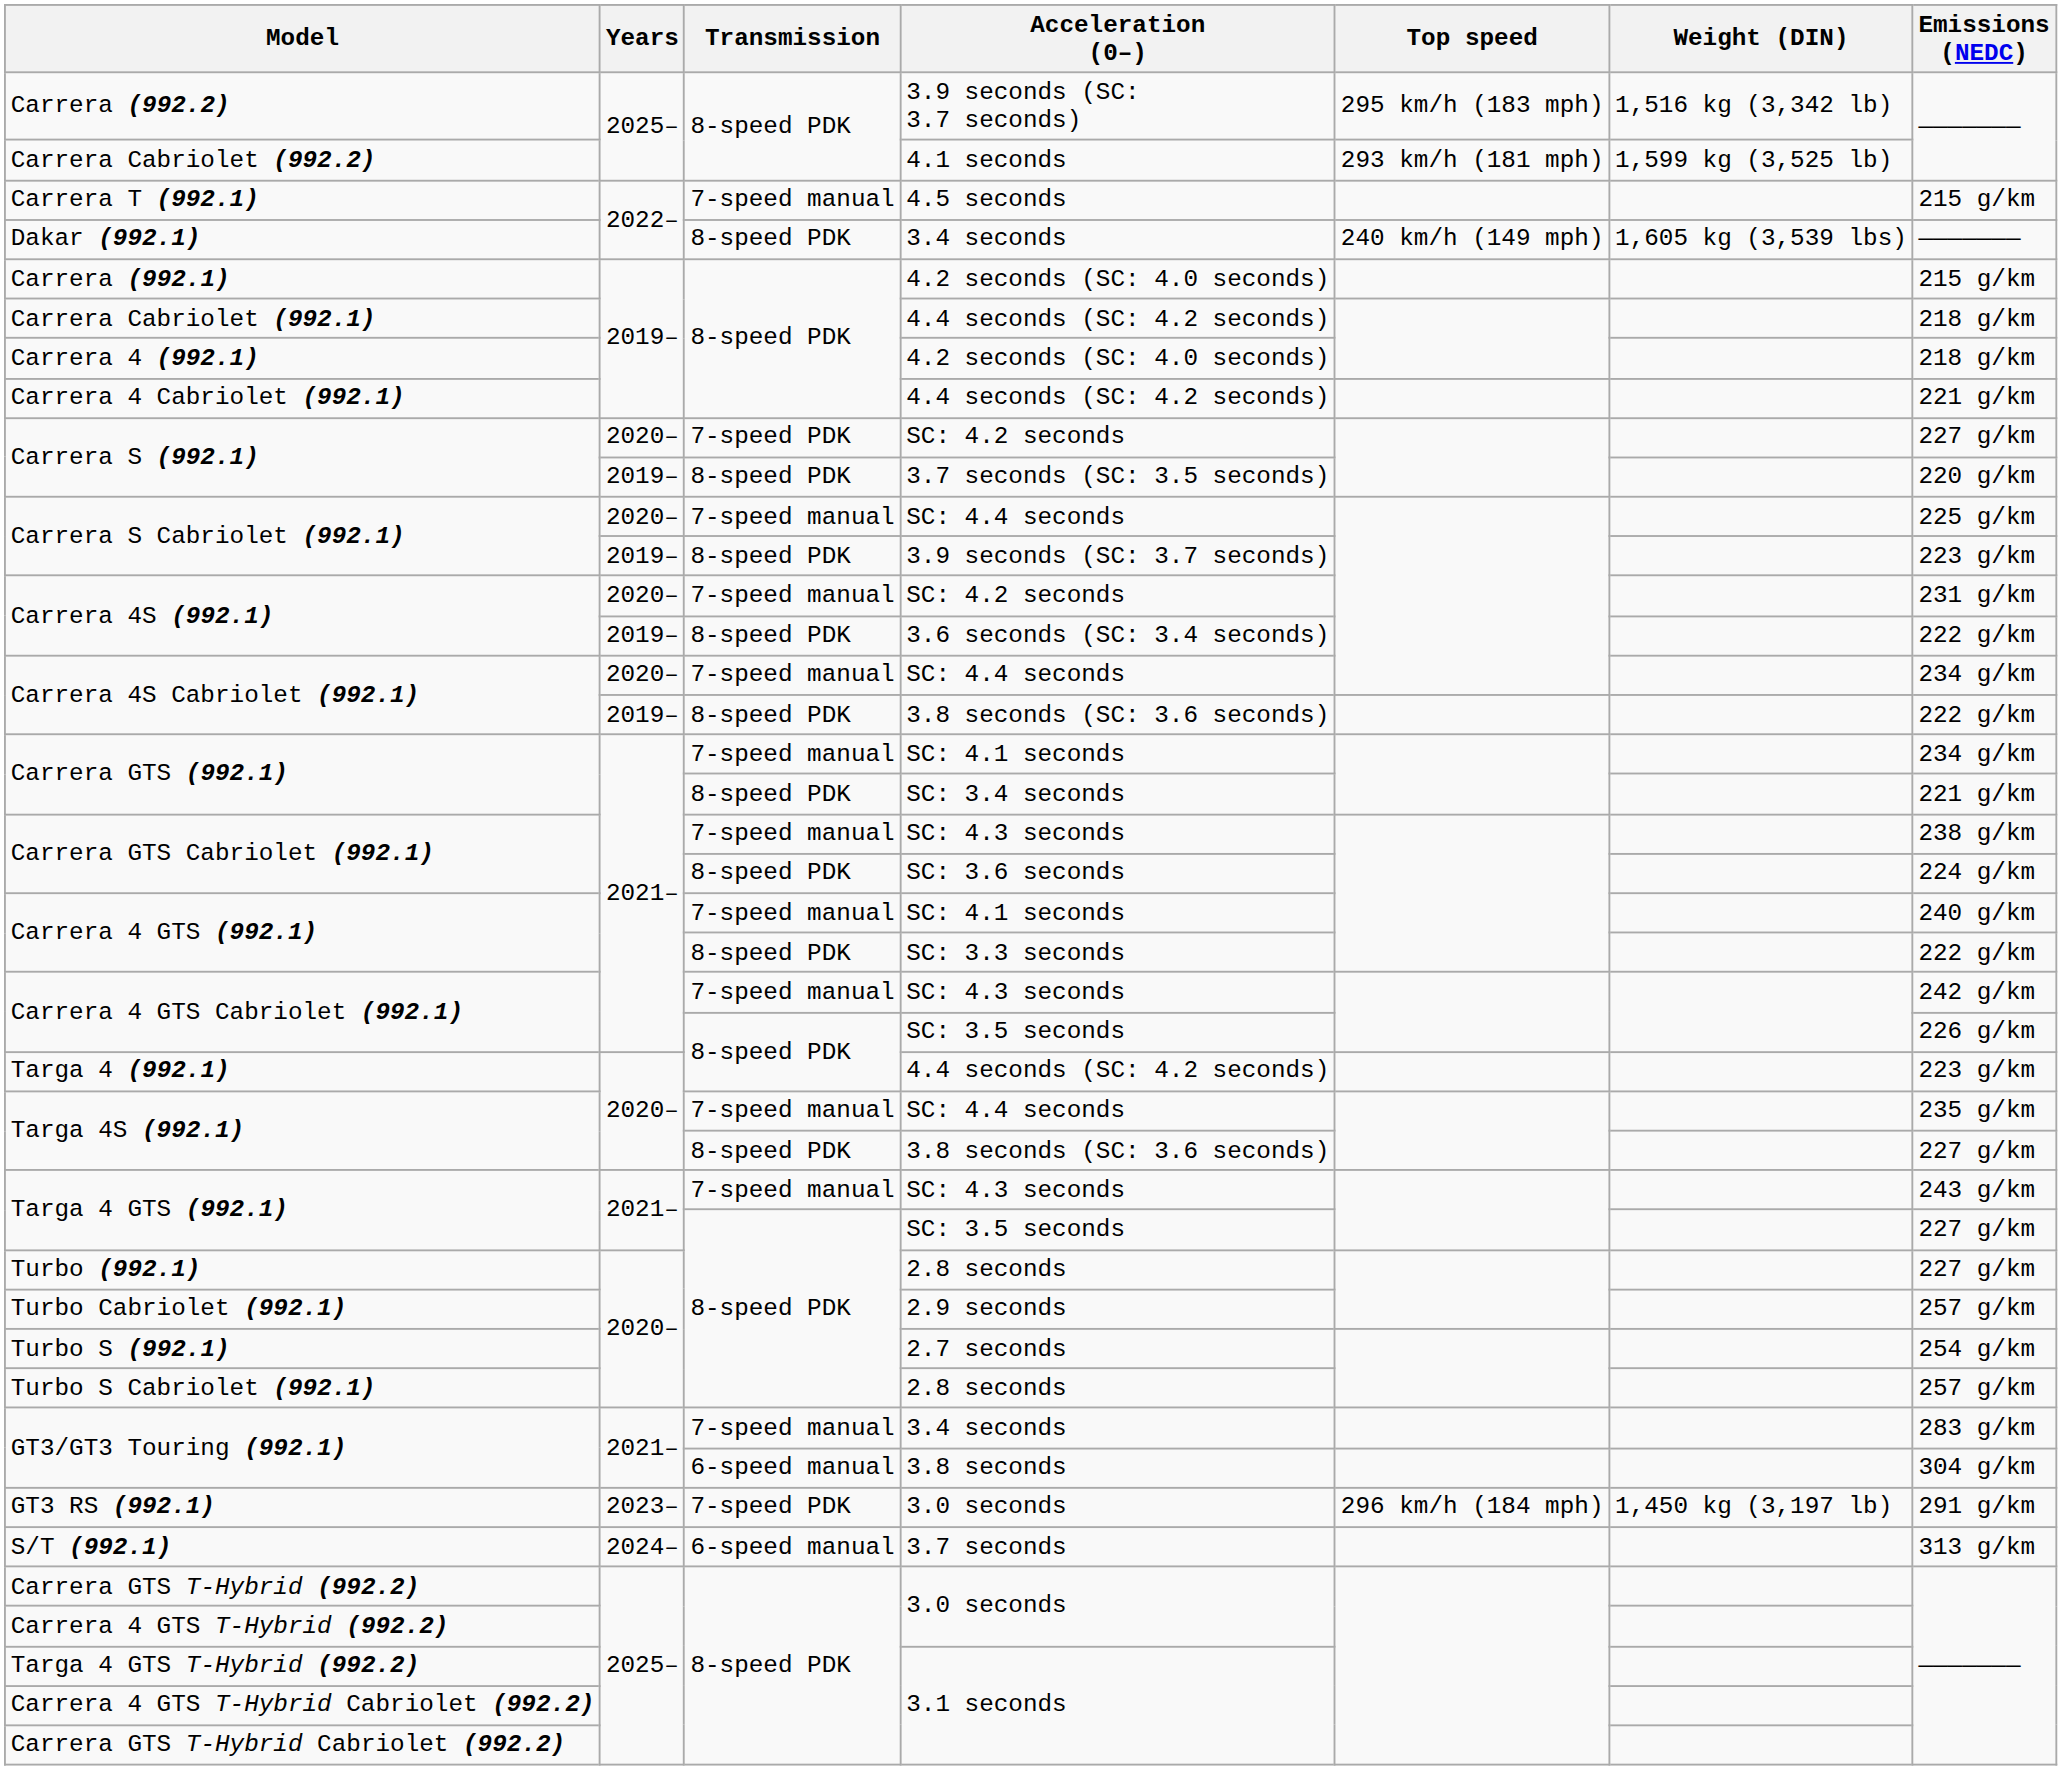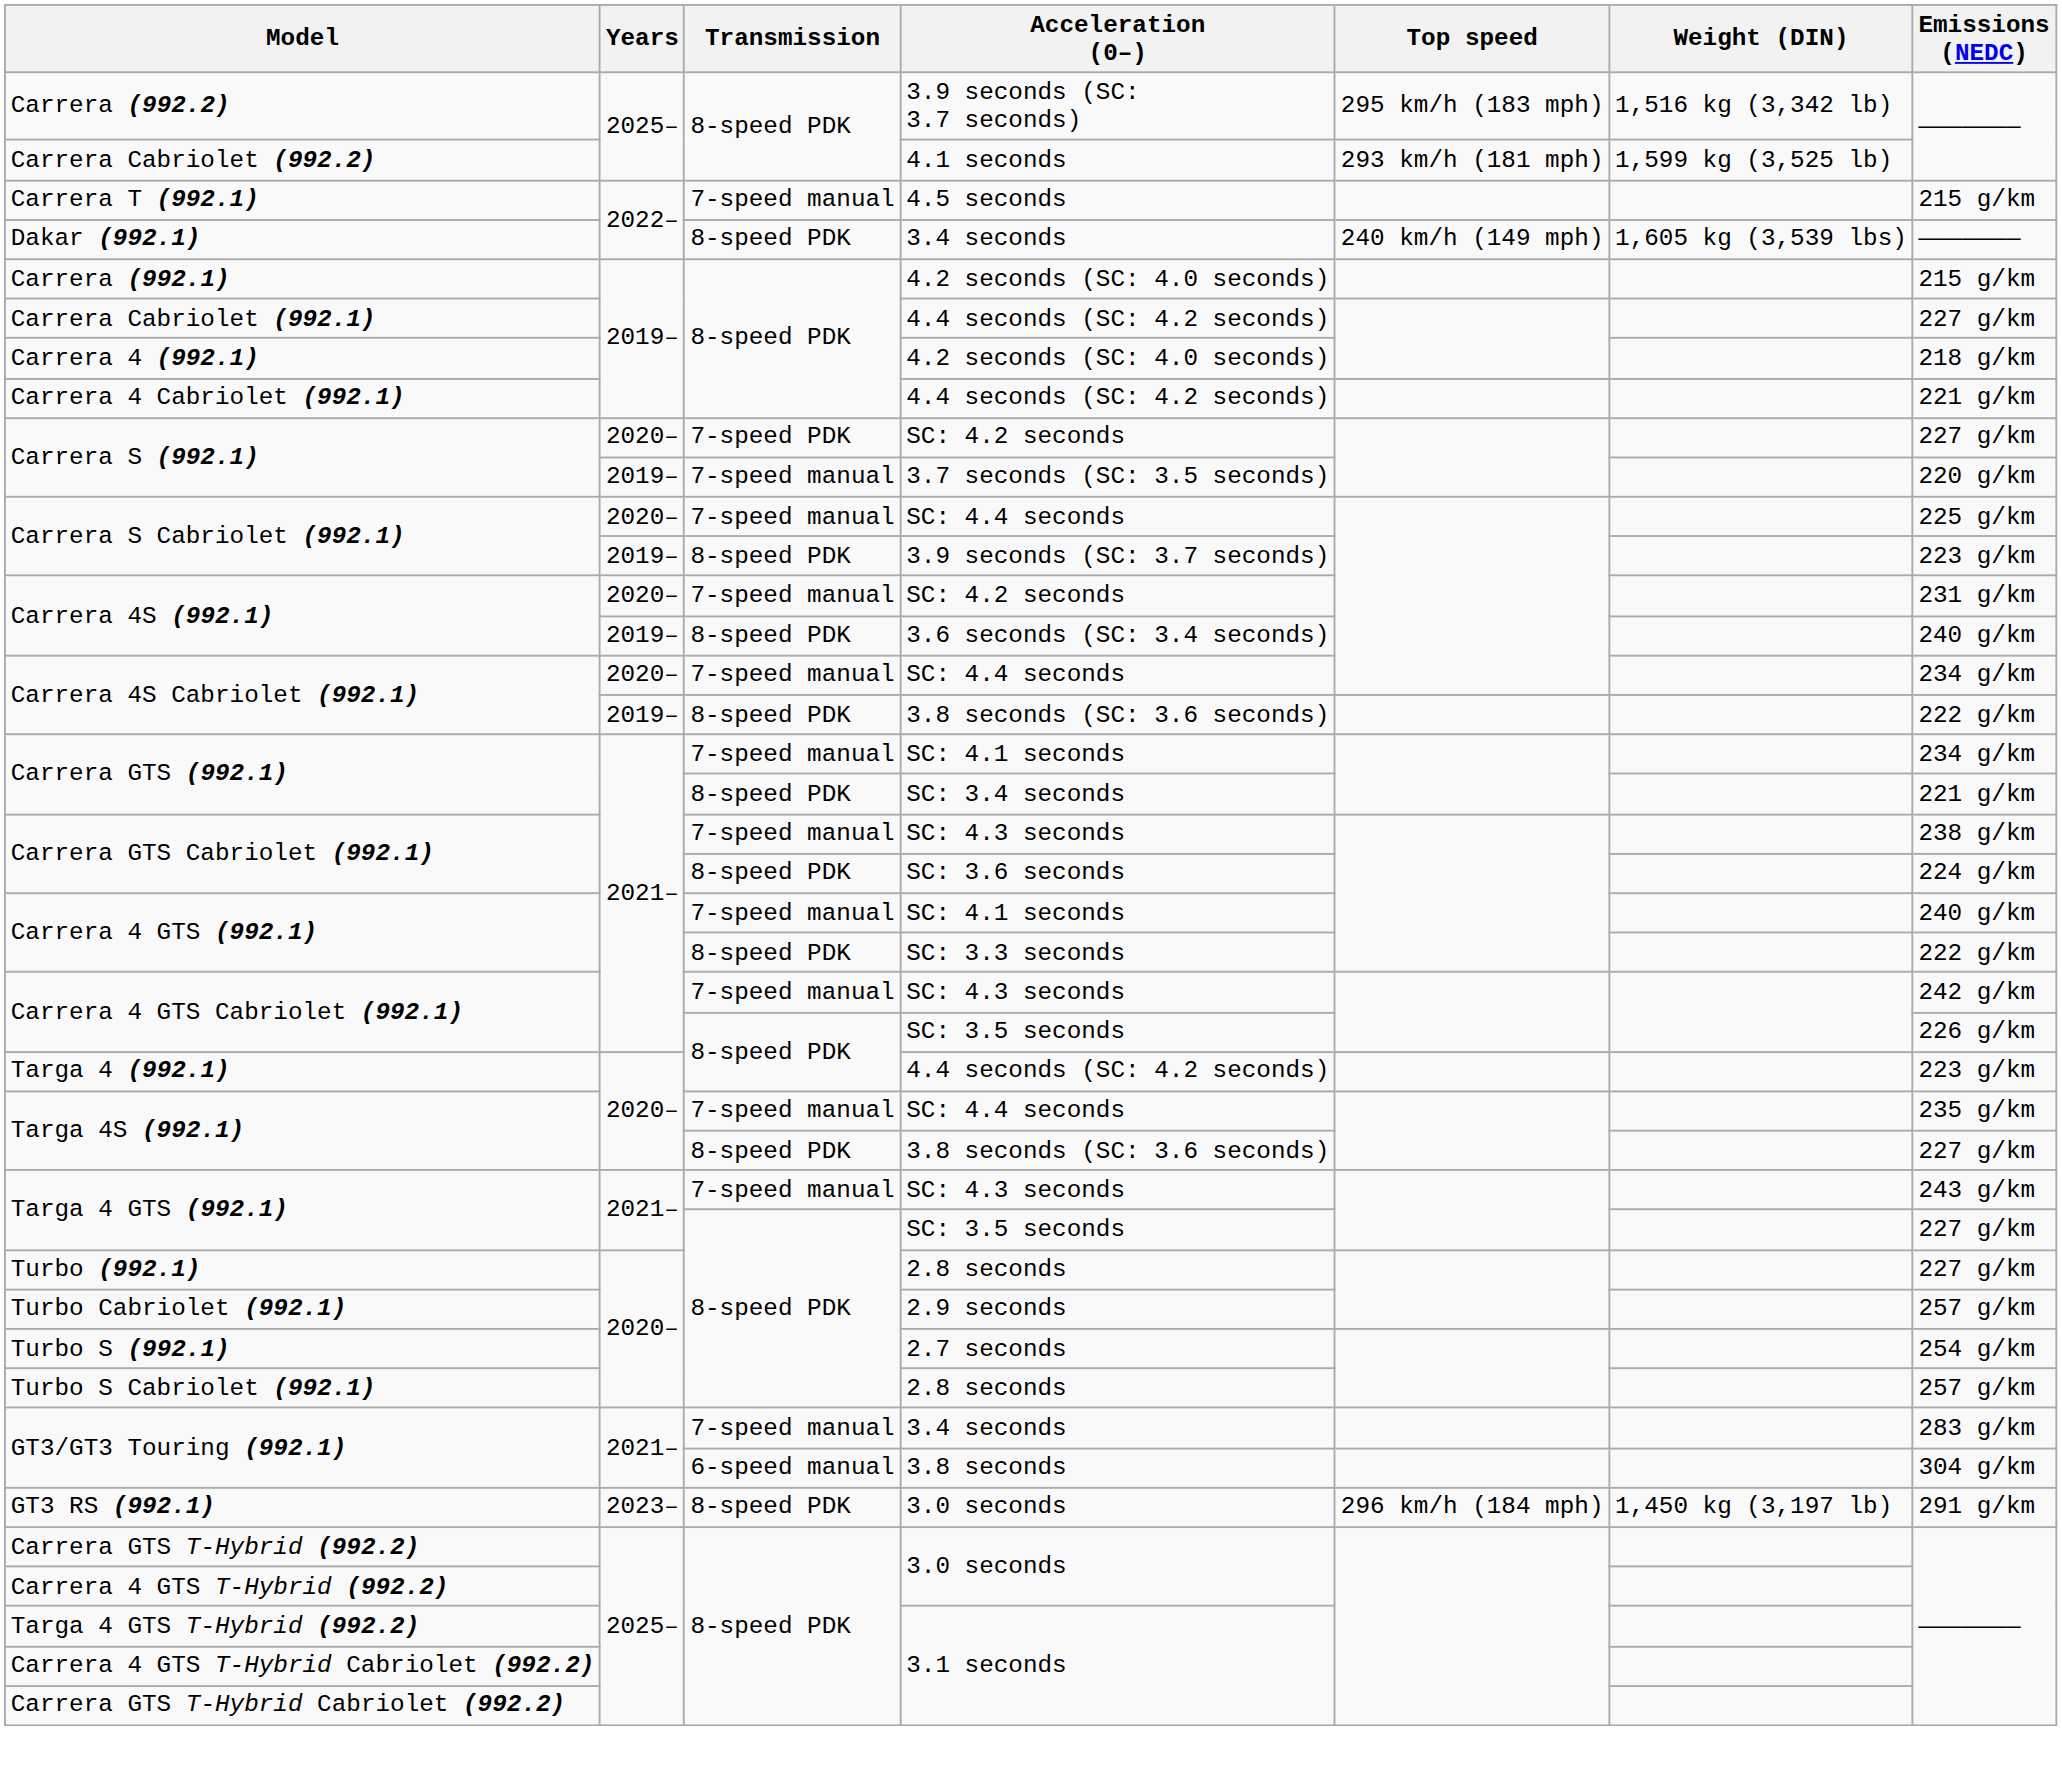 <table class="wikitable sortable">
 <tr>
 <th>Model</th>
 <th>Years</th>
 <th>Transmission</th>
 <th>Acceleration<br>(0–)</th>
 <th>Top speed</th>
 <th>Weight (DIN)</th>
 <th>Emissions <br>(<a href='#'>NEDC</a>)</th>
 </tr>
 <tr>
 <td>Carrera <strong><em>(992.2)</em></strong></td>
 <td rowspan="2">2025–</td>
 <td rowspan="2">8-speed PDK</td>
 <td>3.9 seconds (SC:<br> 3.7 seconds)</td>
 <td>295 km/h (183 mph)</td>
 <td>1,516 kg (3,342 lb)</td>
 <td rowspan="2">———————</td>
 </tr>
 <tr>
 <td>Carrera Cabriolet <strong><em>(992.2)</em></strong></td>
 <td>4.1 seconds</td>
 <td>293 km/h (181 mph)</td>
 <td>1,599 kg (3,525 lb)</td>
 </tr>
 <tr>
 <td rowspan = "1">Carrera T <strong><em>(992.1)</em></strong></td>
 <td rowspan = "2">2022–</td>
 <td>7-speed manual</td>
 <td rowspan = "1">4.5 seconds</td>
 <td rowspan = "1"></td>
 <td rowspan = "1"></td>
 <td rowspan = "1">215 g/km</td>
 </tr>
 <tr>
 <td>Dakar <strong><em>(992.1)</em></strong></td>
 <td>8-speed PDK</td>
 <td>3.4 seconds</td>
 <td>240 km/h (149 mph)</td>
 <td>1,605 kg (3,539 lbs)</td>
 <td>———————</td>
 </tr>
 <tr>
 <td>Carrera <strong><em>(992.1)</em></strong></td>
 <td rowspan = "4">2019–</td>
 <td rowspan = "4">8-speed PDK</td>
 <td>4.2 seconds (SC: 4.0 seconds)</td>
 <td></td>
 <td></td>
 <td>215 g/km</td>
 </tr>
 <tr>
 <td>Carrera Cabriolet <strong><em>(992.1)</em></strong></td>
 <td>4.4 seconds (SC: 4.2 seconds)</td>
 <td rowspan = "2"></td>
 <td></td>
-<td>218 g/km</td>
+<td>227 g/km</td>
 </tr>
 <tr>
 <td>Carrera 4 <strong><em>(992.1)</em></strong></td>
 <td>4.2 seconds (SC: 4.0 seconds)</td>
 <td></td>
 <td>218 g/km</td>
 </tr>
 <tr>
 <td>Carrera 4 Cabriolet <strong><em>(992.1)</em></strong></td>
 <td>4.4 seconds (SC: 4.2 seconds)</td>
 <td></td>
 <td></td>
 <td>221 g/km</td>
 </tr>
 <tr>
 <td rowspan = "2">Carrera S <strong><em>(992.1)</em></strong></td>
 <td>2020–</td>
 <td>7-speed PDK</td>
 <td>SC: 4.2 seconds</td>
 <td rowspan = "2"></td>
 <td></td>
 <td>227 g/km</td>
 </tr>
 <tr>
 <td>2019–</td>
-<td>8-speed PDK</td>
+<td>7-speed manual</td>
 <td>3.7 seconds (SC: 3.5 seconds)</td>
 <td></td>
 <td>220 g/km</td>
 </tr>
 <tr>
 <td rowspan = "2">Carrera S Cabriolet <strong><em>(992.1)</em></strong></td>
 <td>2020–</td>
 <td>7-speed manual</td>
 <td>SC: 4.4 seconds</td>
 <td rowspan = "5"></td>
 <td></td>
 <td>225 g/km</td>
 </tr>
 <tr>
 <td>2019–</td>
 <td>8-speed PDK</td>
 <td>3.9 seconds (SC: 3.7 seconds)</td>
 <td></td>
 <td>223 g/km</td>
 </tr>
 <tr>
 <td rowspan = "2">Carrera 4S <strong><em>(992.1)</em></strong></td>
 <td>2020–</td>
 <td>7-speed manual</td>
 <td>SC: 4.2 seconds</td>
 <td></td>
 <td>231 g/km</td>
 </tr>
 <tr>
 <td>2019–</td>
 <td>8-speed PDK</td>
 <td>3.6 seconds (SC: 3.4 seconds)</td>
 <td></td>
-<td>222 g/km</td>
+<td>240 g/km</td>
 </tr>
 <tr>
 <td rowspan = "2">Carrera 4S Cabriolet <strong><em>(992.1)</em></strong></td>
 <td>2020–</td>
 <td>7-speed manual</td>
 <td>SC: 4.4 seconds</td>
 <td></td>
 <td>234 g/km</td>
 </tr>
 <tr>
 <td>2019–</td>
 <td>8-speed PDK</td>
 <td>3.8 seconds (SC: 3.6 seconds)</td>
 <td></td>
 <td></td>
 <td>222 g/km</td>
 </tr>
 <tr>
 <td rowspan = "2">Carrera GTS <strong><em>(992.1)</em></strong></td>
 <td rowspan = "8">2021–</td>
 <td>7-speed manual</td>
 <td>SC: 4.1 seconds</td>
 <td rowspan = "2"></td>
 <td></td>
 <td>234 g/km</td>
 </tr>
 <tr>
 <td>8-speed PDK</td>
 <td>SC: 3.4 seconds</td>
 <td></td>
 <td>221 g/km</td>
 </tr>
 <tr>
 <td rowspan = "2">Carrera GTS Cabriolet <strong><em>(992.1)</em></strong></td>
 <td>7-speed manual</td>
 <td>SC: 4.3 seconds</td>
 <td rowspan = "4"></td>
 <td></td>
 <td>238 g/km</td>
 </tr>
 <tr>
 <td>8-speed PDK</td>
 <td>SC: 3.6 seconds</td>
 <td></td>
 <td>224 g/km</td>
 </tr>
 <tr>
 <td rowspan ="2">Carrera 4 GTS <strong><em>(992.1)</em></strong></td>
 <td>7-speed manual</td>
 <td>SC: 4.1 seconds</td>
 <td></td>
 <td>240 g/km</td>
 </tr>
 <tr>
 <td>8-speed PDK</td>
 <td>SC: 3.3 seconds</td>
 <td></td>
 <td>222 g/km</td>
 </tr>
 <tr>
 <td rowspan = "2">Carrera 4 GTS Cabriolet <strong><em>(992.1)</em></strong></td>
 <td>7-speed manual</td>
 <td>SC: 4.3 seconds</td>
 <td rowspan = "2"></td>
 <td rowspan = "2"></td>
 <td>242 g/km</td>
 </tr>
 <tr>
 <td rowspan = "2">8-speed PDK</td>
 <td>SC: 3.5 seconds</td>
 <td>226 g/km</td>
 </tr>
 <tr>
 <td>Targa 4 <strong><em>(992.1)</em></strong></td>
 <td rowspan = "3">2020–</td>
 <td>4.4 seconds (SC: 4.2 seconds)</td>
 <td></td>
 <td></td>
 <td>223 g/km</td>
 </tr>
 <tr>
 <td rowspan = "2">Targa 4S <strong><em>(992.1)</em></strong></td>
 <td>7-speed manual</td>
 <td>SC: 4.4 seconds</td>
 <td rowspan = "2"></td>
 <td></td>
 <td>235 g/km</td>
 </tr>
 <tr>
 <td>8-speed PDK</td>
 <td>3.8 seconds (SC: 3.6 seconds)</td>
 <td></td>
 <td>227 g/km</td>
 </tr>
 <tr>
 <td rowspan = "2">Targa 4 GTS <strong><em>(992.1)</em></strong></td>
 <td rowspan = "2">2021–</td>
 <td>7-speed manual</td>
 <td>SC: 4.3 seconds</td>
 <td rowspan = "2"></td>
 <td></td>
 <td>243 g/km</td>
 </tr>
 <tr>
 <td rowspan = "5">8-speed PDK</td>
 <td>SC: 3.5 seconds</td>
 <td></td>
 <td>227 g/km</td>
 </tr>
 <tr>
 <td>Turbo <strong><em>(992.1)</em></strong></td>
 <td rowspan = "4">2020–</td>
 <td>2.8 seconds</td>
 <td rowspan = "2"></td>
 <td></td>
 <td>227 g/km</td>
 </tr>
 <tr>
 <td>Turbo Cabriolet <strong><em>(992.1)</em></strong></td>
 <td>2.9 seconds</td>
 <td></td>
 <td>257 g/km</td>
 </tr>
 <tr>
 <td>Turbo S <strong><em>(992.1)</em></strong></td>
 <td>2.7 seconds</td>
 <td rowspan = "2"></td>
 <td></td>
 <td>254 g/km</td>
 </tr>
 <tr>
 <td>Turbo S Cabriolet <strong><em>(992.1)</em></strong></td>
 <td>2.8 seconds</td>
 <td></td>
 <td>257 g/km</td>
 </tr>
 <tr>
 <td rowspan = "2">GT3/GT3 Touring <strong><em>(992.1)</em></strong></td>
 <td rowspan = "2">2021–</td>
 <td>7-speed manual</td>
 <td>3.4 seconds</td>
 <td></td>
 <td></td>
 <td>283 g/km</td>
 </tr>
 <tr>
 <td>6-speed manual</td>
 <td>3.8 seconds</td>
 <td></td>
 <td></td>
 <td>304 g/km</td>
 </tr>
 <tr>
 <td>GT3 RS <strong><em>(992.1)</em></strong></td>
 <td>2023–</td>
-<td>7-speed PDK</td>
+<td>8-speed PDK</td>
 <td>3.0 seconds</td>
 <td>296 km/h (184 mph)</td>
 <td>1,450 kg (3,197 lb)</td>
 <td>291 g/km</td>
-</tr>
-<tr>
-<td>S/T <strong><em>(992.1)</em></strong></td>
-<td>2024–</td>
-<td>6-speed manual</td>
-<td>3.7 seconds</td>
-<td></td>
-<td></td>
-<td>313 g/km</td>
 </tr>
 <tr>
 <td>Carrera GTS <em>T-Hybrid</em> <strong><em>(992.2)</em></strong></td>
 <td rowspan = "5">2025–</td>
 <td rowspan = "5">8-speed PDK</td>
 <td rowspan = "2">3.0 seconds</td>
 <td rowspan = "5"></td>
 <td></td>
 <td rowspan = "5">———————</td>
 </tr>
 <tr>
 <td>Carrera 4 GTS <em>T-Hybrid</em> <strong><em>(992.2)</em></strong></td>
 <td></td>
 </tr>
 <tr>
 <td>Targa 4 GTS <em>T-Hybrid</em> <strong><em>(992.2)</em></strong></td>
 <td rowspan = "3">3.1 seconds</td>
 <td></td>
 </tr>
 <tr>
 <td>Carrera 4 GTS <em>T-Hybrid</em> Cabriolet <strong><em>(992.2)</em></strong></td>
 <td></td>
 </tr>
 <tr>
 <td>Carrera GTS <em>T-Hybrid</em> Cabriolet <strong><em>(992.2)</em></strong></td>
 <td></td>
 </tr>
 </table>
